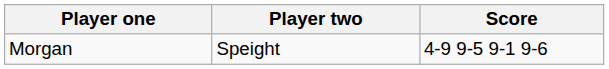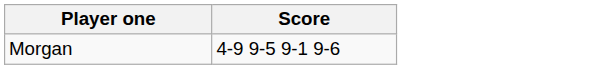 <table class="wikitable">
 <tr>
 <th width=170>Player one</th>
-<th width=170>Player two</th>
 <th width=150>Score</th>
 </tr>
 <tr>
 <td> Morgan</td>
-<td> Speight</td>
 <td>4-9 9-5 9-1 9-6</td>
 </tr>
 </table>
